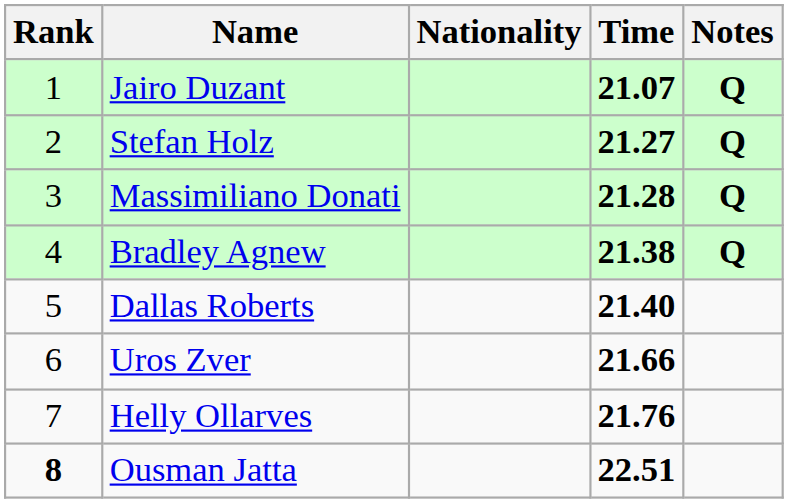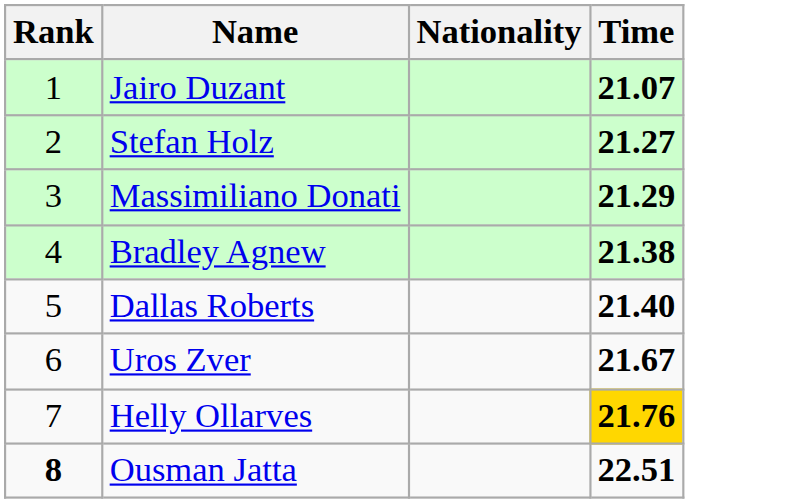 <table class="wikitable sortable" style="text-align:center">
 <tr>
 <th>Rank</th>
 <th>Name</th>
 <th>Nationality</th>
 <th>Time</th>
-<th>Notes</th>
 </tr>
 <tr bgcolor=ccffcc>
 <td>1</td>
 <td align=left><a href='#'>Jairo Duzant</a></td>
 <td align=left></td>
 <td><strong>21.07</strong></td>
-<td><strong>Q</strong></td>
 </tr>
 <tr bgcolor=ccffcc>
 <td>2</td>
 <td align=left><a href='#'>Stefan Holz</a></td>
 <td align=left></td>
 <td><strong>21.27</strong></td>
-<td><strong>Q</strong></td>
 </tr>
 <tr bgcolor=ccffcc>
 <td>3</td>
 <td align=left><a href='#'>Massimiliano Donati</a></td>
 <td align=left></td>
-<td><strong>21.28</strong></td>
-<td><strong>Q</strong></td>
+<td><strong>21.29</strong></td>
 </tr>
 <tr bgcolor=ccffcc>
 <td>4</td>
 <td align=left><a href='#'>Bradley Agnew</a></td>
 <td align=left></td>
 <td><strong>21.38</strong></td>
-<td><strong>Q</strong></td>
 </tr>
 <tr>
 <td>5</td>
 <td align=left><a href='#'>Dallas Roberts</a></td>
 <td align=left></td>
 <td><strong>21.40</strong></td>
-<td></td>
 </tr>
 <tr>
 <td>6</td>
 <td align=left><a href='#'>Uros Zver</a></td>
 <td align=left></td>
-<td><strong>21.66</strong></td>
-<td></td>
+<td><strong>21.67</strong></td>
 </tr>
 <tr>
 <td>7</td>
 <td align=left><a href='#'>Helly Ollarves</a></td>
 <td align=left></td>
-<td><strong>21.76</strong></td>
-<td></td>
+<td style="background: gold;"><strong>21.76</strong></td>
 </tr>
 <tr>
 <td><strong>8</strong></td>
 <td align=left><a href='#'>Ousman Jatta</a></td>
 <td align=left></td>
 <td><strong>22.51</strong></td>
-<td></td>
 </tr>
 </table>
